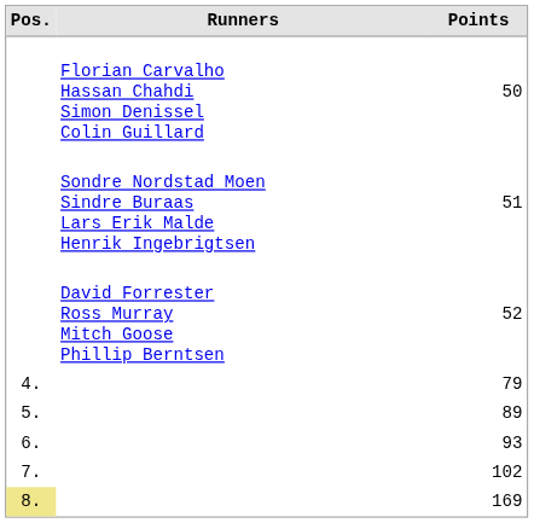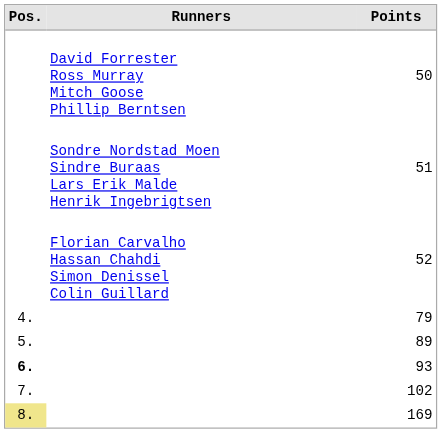 <table cellspacing="0" cellpadding="3" style="border:1px solid #AAAAAA;font-size:90%">
 <tr bgcolor="#E4E4E4">
 <th style="border-bottom:1px solid #AAAAAA" width=10>Pos.</th>
 <th style="border-bottom:1px solid #AAAAAA" width=250>Runners</th>
 <th style="border-bottom:1px solid #AAAAAA" width=60>Points</th>
 </tr>
 <tr align="center">
 <td align="center" valign="top"></td>
-<td align="left"><br> <a href='#'>Florian Carvalho</a><br> <a href='#'>Hassan Chahdi</a><br> <a href='#'>Simon Denissel</a><br> <a href='#'>Colin Guillard</a></td>
+<td align="left"><br> <a href='#'>David Forrester</a><br> <a href='#'>Ross Murray</a><br> <a href='#'>Mitch Goose</a><br> <a href='#'>Phillip Berntsen</a></td>
 <td align="right">50</td>
 </tr>
 <tr align="center">
 <td align="center" valign="top"></td>
 <td align="left"><br> <a href='#'>Sondre Nordstad Moen</a><br> <a href='#'>Sindre Buraas</a><br> <a href='#'>Lars Erik Malde</a><br> <a href='#'>Henrik Ingebrigtsen</a></td>
 <td align="right">51</td>
 </tr>
 <tr align="center">
 <td align="center" valign="top"></td>
-<td align="left"><br> <a href='#'>David Forrester</a><br> <a href='#'>Ross Murray</a><br> <a href='#'>Mitch Goose</a><br> <a href='#'>Phillip Berntsen</a></td>
+<td align="left"><br> <a href='#'>Florian Carvalho</a><br> <a href='#'>Hassan Chahdi</a><br> <a href='#'>Simon Denissel</a><br> <a href='#'>Colin Guillard</a></td>
 <td align="right">52</td>
 </tr>
 <tr align="center">
 <td align="center" valign="top">4.</td>
 <td align="left"></td>
 <td align="right">79</td>
 </tr>
 <tr align="center">
 <td align="center" valign="top">5.</td>
 <td align="left"></td>
 <td align="right">89</td>
 </tr>
 <tr align="center">
-<td align="center" valign="top">6.</td>
+<td align="center" valign="top"><strong>6.</strong></td>
 <td align="left"></td>
 <td align="right">93</td>
 </tr>
 <tr align="center">
 <td align="center" valign="top">7.</td>
 <td align="left"></td>
 <td align="right">102</td>
 </tr>
 <tr align="center">
 <td align="center" valign="top" style="background: khaki;">8.</td>
 <td align="left"></td>
 <td align="right">169</td>
 </tr>
 </table>
